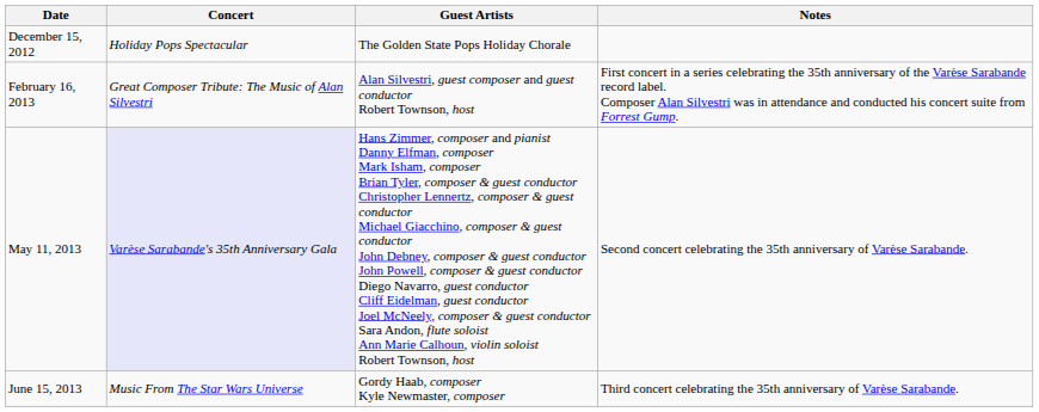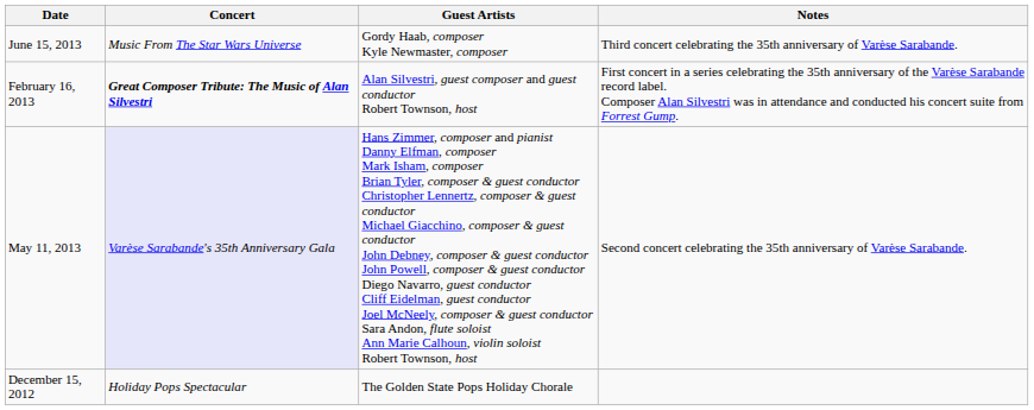 <table class="wikitable">
 <tr>
 <th>Date</th>
 <th>Concert</th>
 <th>Guest Artists</th>
 <th>Notes</th>
 </tr>
 <tr>
-<td>December 15, 2012</td>
-<td><em>Holiday Pops Spectacular</em></td>
-<td>The Golden State Pops Holiday Chorale</td>
-<td></td>
+<td>June 15, 2013</td>
+<td><em>Music From <a href='#'>The Star Wars Universe</a></em></td>
+<td>Gordy Haab, <em>composer</em> <br> Kyle Newmaster, <em>composer</em></td>
+<td>Third concert celebrating the 35th anniversary of <a href='#'>Varèse Sarabande</a>.</td>
 </tr>
 <tr>
 <td>February 16, 2013</td>
-<td><em>Great Composer Tribute: The Music of <a href='#'>Alan Silvestri</a></em></td>
+<td><strong><em>Great Composer Tribute: The Music of <a href='#'>Alan Silvestri</a></em></strong></td>
 <td><a href='#'>Alan Silvestri</a>, <em>guest composer</em> and <em>guest conductor</em><br>Robert Townson, <em>host</em></td>
 <td>First concert in a series celebrating the 35th anniversary of the <a href='#'>Varèse Sarabande</a> record label.<br>  Composer <a href='#'>Alan Silvestri</a> was in attendance and conducted his concert suite from <em><a href='#'>Forrest Gump</a></em>.</td>
 </tr>
 <tr>
 <td>May 11, 2013</td>
 <td style="background: lavender;"><em><a href='#'>Varèse Sarabande</a>'s 35th Anniversary Gala</em></td>
 <td><a href='#'>Hans Zimmer</a>, <em>composer</em> and <em>pianist</em> <br><a href='#'>Danny Elfman</a>, <em>composer</em> <br> <a href='#'>Mark Isham</a>, <em>composer</em> <br> <a href='#'>Brian Tyler</a>, <em>composer & guest conductor</em> <br> <a href='#'>Christopher Lennertz</a>, <em>composer & guest conductor</em> <br><a href='#'>Michael Giacchino</a>, <em>composer & guest conductor</em> <br> <a href='#'>John Debney</a>, <em>composer & guest conductor</em> <br> <a href='#'>John Powell</a>, <em>composer & guest conductor</em> <br> Diego Navarro, <em>guest conductor</em><br> <a href='#'>Cliff Eidelman</a>, <em>guest conductor</em><br> <a href='#'>Joel McNeely</a>, <em>composer & guest conductor</em> <br> Sara Andon, <em>flute soloist</em> <br> <a href='#'>Ann Marie Calhoun</a>, <em>violin soloist <br> </em>Robert Townson, <em>host</em></td>
 <td>Second concert celebrating the 35th anniversary of <a href='#'>Varèse Sarabande</a>.</td>
 </tr>
 <tr>
-<td>June 15, 2013</td>
-<td><em>Music From <a href='#'>The Star Wars Universe</a></em></td>
-<td>Gordy Haab, <em>composer</em> <br> Kyle Newmaster, <em>composer</em></td>
-<td>Third concert celebrating the 35th anniversary of <a href='#'>Varèse Sarabande</a>.</td>
+<td>December 15, 2012</td>
+<td><em>Holiday Pops Spectacular</em></td>
+<td>The Golden State Pops Holiday Chorale</td>
+<td></td>
 </tr>
 </table>
